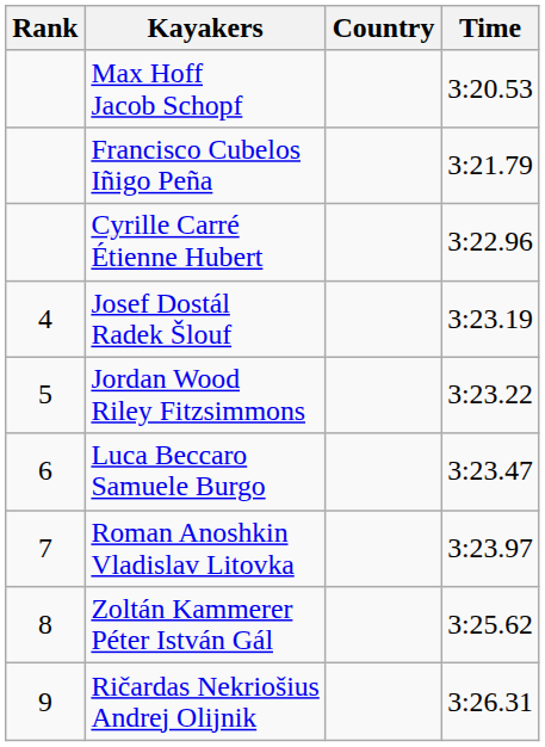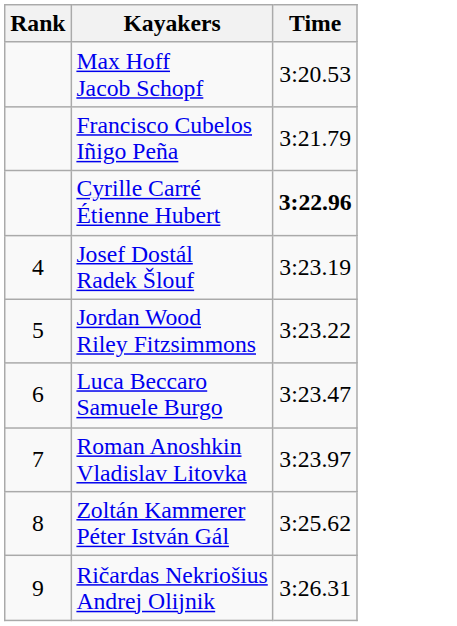 <table class="wikitable" style="text-align:center">
 <tr>
 <th>Rank</th>
 <th>Kayakers</th>
-<th>Country</th>
 <th>Time</th>
 </tr>
 <tr>
 <td></td>
 <td align="left"><a href='#'>Max Hoff</a><br><a href='#'>Jacob Schopf</a></td>
-<td align="left"></td>
 <td>3:20.53</td>
 </tr>
 <tr>
 <td></td>
 <td align="left"><a href='#'>Francisco Cubelos</a><br><a href='#'>Iñigo Peña</a></td>
-<td align="left"></td>
 <td>3:21.79</td>
 </tr>
 <tr>
 <td></td>
 <td align="left"><a href='#'>Cyrille Carré</a><br><a href='#'>Étienne Hubert</a></td>
-<td align="left"></td>
-<td>3:22.96</td>
+<td><strong>3:22.96</strong></td>
 </tr>
 <tr>
 <td>4</td>
 <td align="left"><a href='#'>Josef Dostál</a><br><a href='#'>Radek Šlouf</a></td>
-<td align="left"></td>
 <td>3:23.19</td>
 </tr>
 <tr>
 <td>5</td>
 <td align="left"><a href='#'>Jordan Wood</a><br><a href='#'>Riley Fitzsimmons</a></td>
-<td align="left"></td>
 <td>3:23.22</td>
 </tr>
 <tr>
 <td>6</td>
 <td align="left"><a href='#'>Luca Beccaro</a><br><a href='#'>Samuele Burgo</a></td>
-<td align="left"></td>
 <td>3:23.47</td>
 </tr>
 <tr>
 <td>7</td>
 <td align="left"><a href='#'>Roman Anoshkin</a><br><a href='#'>Vladislav Litovka</a></td>
-<td align="left"></td>
 <td>3:23.97</td>
 </tr>
 <tr>
 <td>8</td>
 <td align="left"><a href='#'>Zoltán Kammerer</a><br><a href='#'>Péter István Gál</a></td>
-<td align="left"></td>
 <td>3:25.62</td>
 </tr>
 <tr>
 <td>9</td>
 <td align="left"><a href='#'>Ričardas Nekriošius</a><br><a href='#'>Andrej Olijnik</a></td>
-<td align="left"></td>
 <td>3:26.31</td>
 </tr>
 </table>
